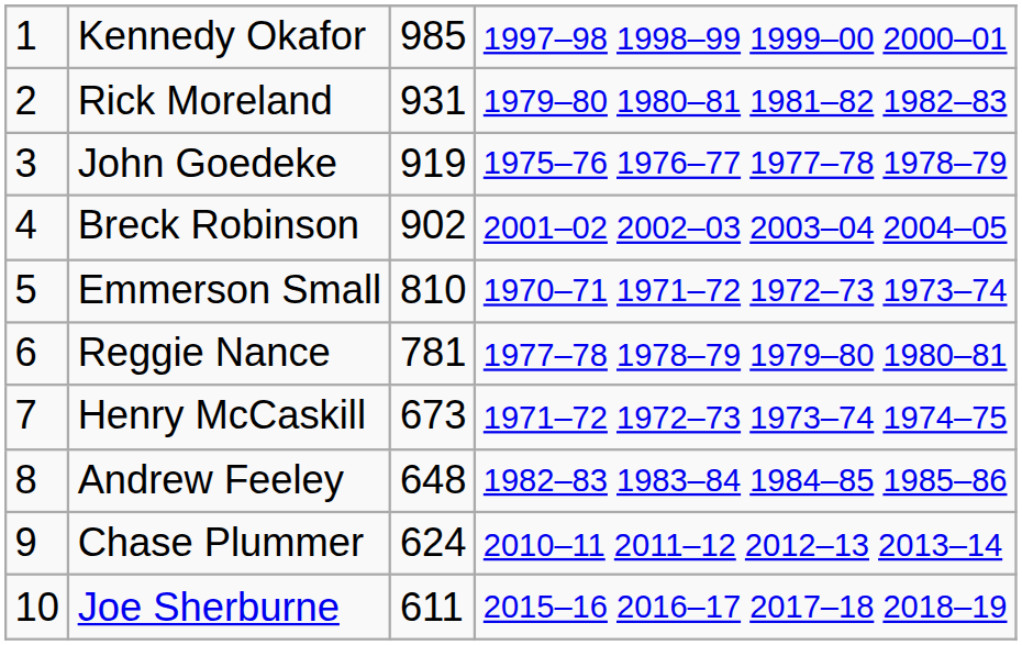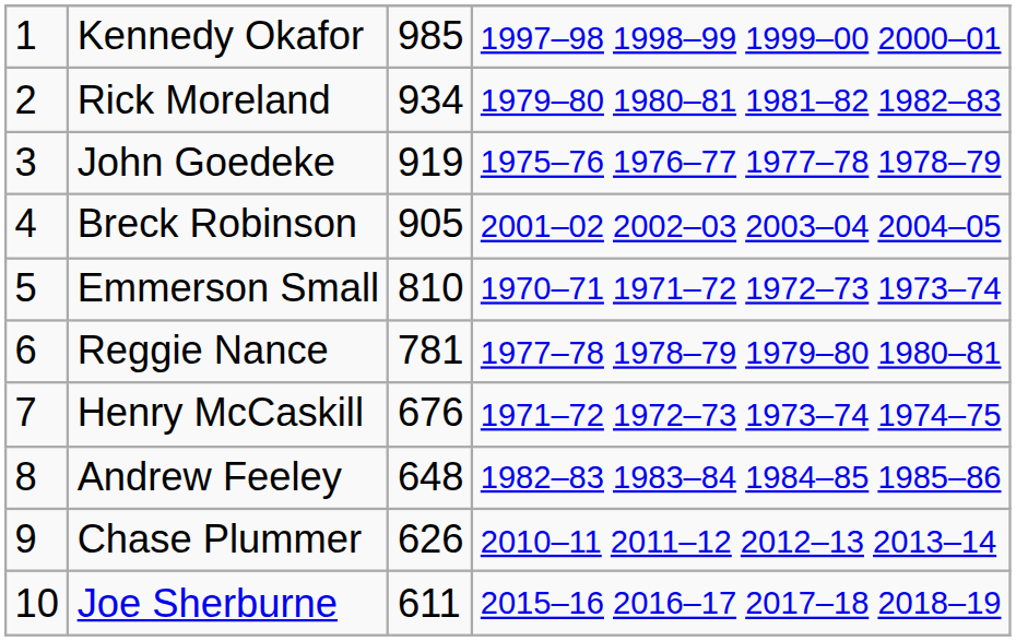 <table class="wikitable">
 <tr>
 </tr>
 <tr>
 <td>1</td>
 <td>Kennedy Okafor</td>
 <td>985</td>
 <td style="font-size:80%;"><a href='#'>1997–98</a> <a href='#'>1998–99</a> <a href='#'>1999–00</a> <a href='#'>2000–01</a></td>
 </tr>
 <tr>
 <td>2</td>
 <td>Rick Moreland</td>
-<td>931</td>
+<td>934</td>
 <td style="font-size:80%;"><a href='#'>1979–80</a> <a href='#'>1980–81</a> <a href='#'>1981–82</a> <a href='#'>1982–83</a></td>
 </tr>
 <tr>
 <td>3</td>
 <td>John Goedeke</td>
 <td>919</td>
 <td style="font-size:80%;"><a href='#'>1975–76</a> <a href='#'>1976–77</a> <a href='#'>1977–78</a> <a href='#'>1978–79</a></td>
 </tr>
 <tr>
 <td>4</td>
 <td>Breck Robinson</td>
-<td>902</td>
+<td>905</td>
 <td style="font-size:80%;"><a href='#'>2001–02</a> <a href='#'>2002–03</a> <a href='#'>2003–04</a> <a href='#'>2004–05</a></td>
 </tr>
 <tr>
 <td>5</td>
 <td>Emmerson Small</td>
 <td>810</td>
 <td style="font-size:80%;"><a href='#'>1970–71</a> <a href='#'>1971–72</a> <a href='#'>1972–73</a> <a href='#'>1973–74</a></td>
 </tr>
 <tr>
 <td>6</td>
 <td>Reggie Nance</td>
 <td>781</td>
 <td style="font-size:80%;"><a href='#'>1977–78</a> <a href='#'>1978–79</a> <a href='#'>1979–80</a> <a href='#'>1980–81</a></td>
 </tr>
 <tr>
 <td>7</td>
 <td>Henry McCaskill</td>
-<td>673</td>
+<td>676</td>
 <td style="font-size:80%;"><a href='#'>1971–72</a> <a href='#'>1972–73</a> <a href='#'>1973–74</a> <a href='#'>1974–75</a></td>
 </tr>
 <tr>
 <td>8</td>
 <td>Andrew Feeley</td>
 <td>648</td>
 <td style="font-size:80%;"><a href='#'>1982–83</a> <a href='#'>1983–84</a> <a href='#'>1984–85</a> <a href='#'>1985–86</a></td>
 </tr>
 <tr>
 <td>9</td>
 <td>Chase Plummer</td>
-<td>624</td>
+<td>626</td>
 <td style="font-size:80%;"><a href='#'>2010–11</a> <a href='#'>2011–12</a> <a href='#'>2012–13</a> <a href='#'>2013–14</a></td>
 </tr>
 <tr>
 <td>10</td>
 <td><a href='#'>Joe Sherburne</a></td>
 <td>611</td>
 <td style="font-size:80%;"><a href='#'>2015–16</a> <a href='#'>2016–17</a> <a href='#'>2017–18</a> <a href='#'>2018–19</a></td>
 </tr>
 </table>
